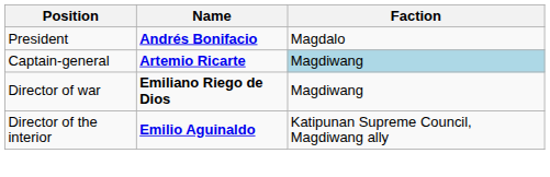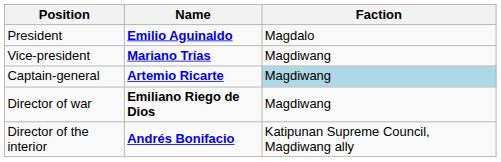 <table class=wikitable>
 <tr>
 <th>Position</th>
 <th>Name</th>
 <th>Faction</th>
 </tr>
 <tr>
 <td>President</td>
-<td><strong><a href='#'>Andrés Bonifacio</a></strong></td>
+<td><strong><a href='#'>Emilio Aguinaldo</a></strong></td>
 <td>Magdalo</td>
+</tr>
+<tr>
+<td>Vice-president</td>
+<td><strong><a href='#'>Mariano Trías</a></strong></td>
+<td>Magdiwang</td>
 </tr>
 <tr>
 <td>Captain-general</td>
 <td><strong><a href='#'>Artemio Ricarte</a></strong></td>
 <td style="background: lightblue;">Magdiwang</td>
 </tr>
 <tr>
 <td>Director of war</td>
 <td><strong>Emiliano Riego de Dios</strong></td>
 <td>Magdiwang</td>
 </tr>
 <tr>
 <td>Director of the interior</td>
-<td><strong><a href='#'>Emilio Aguinaldo</a></strong></td>
+<td><strong><a href='#'>Andrés Bonifacio</a></strong></td>
 <td>Katipunan Supreme Council, Magdiwang ally</td>
 </tr>
 </table>
